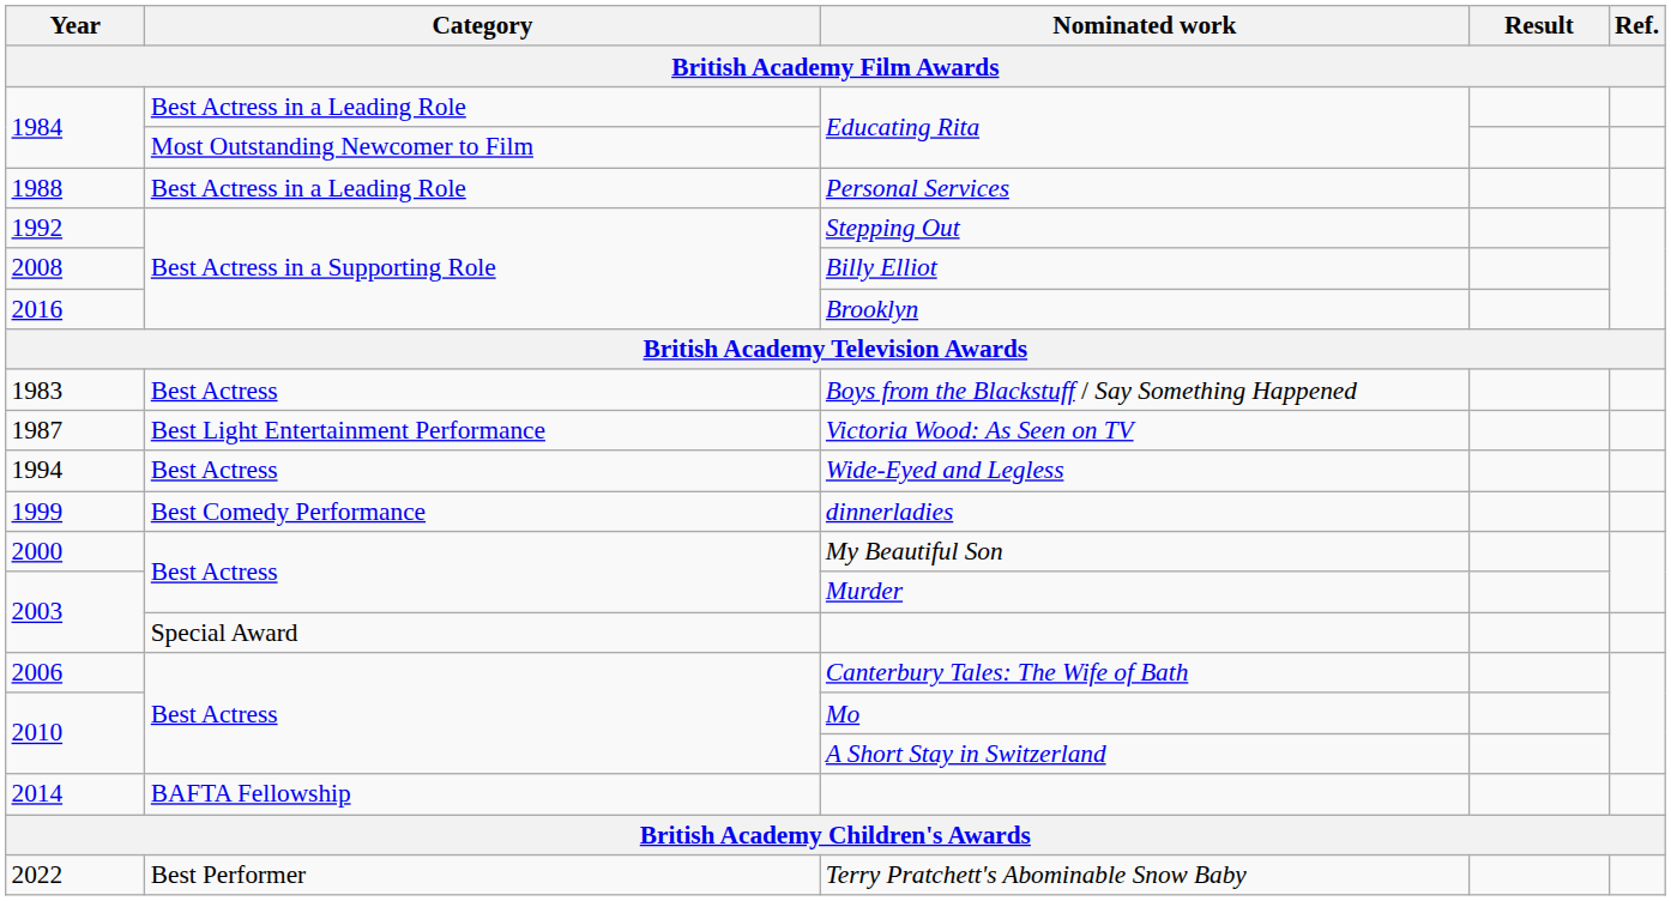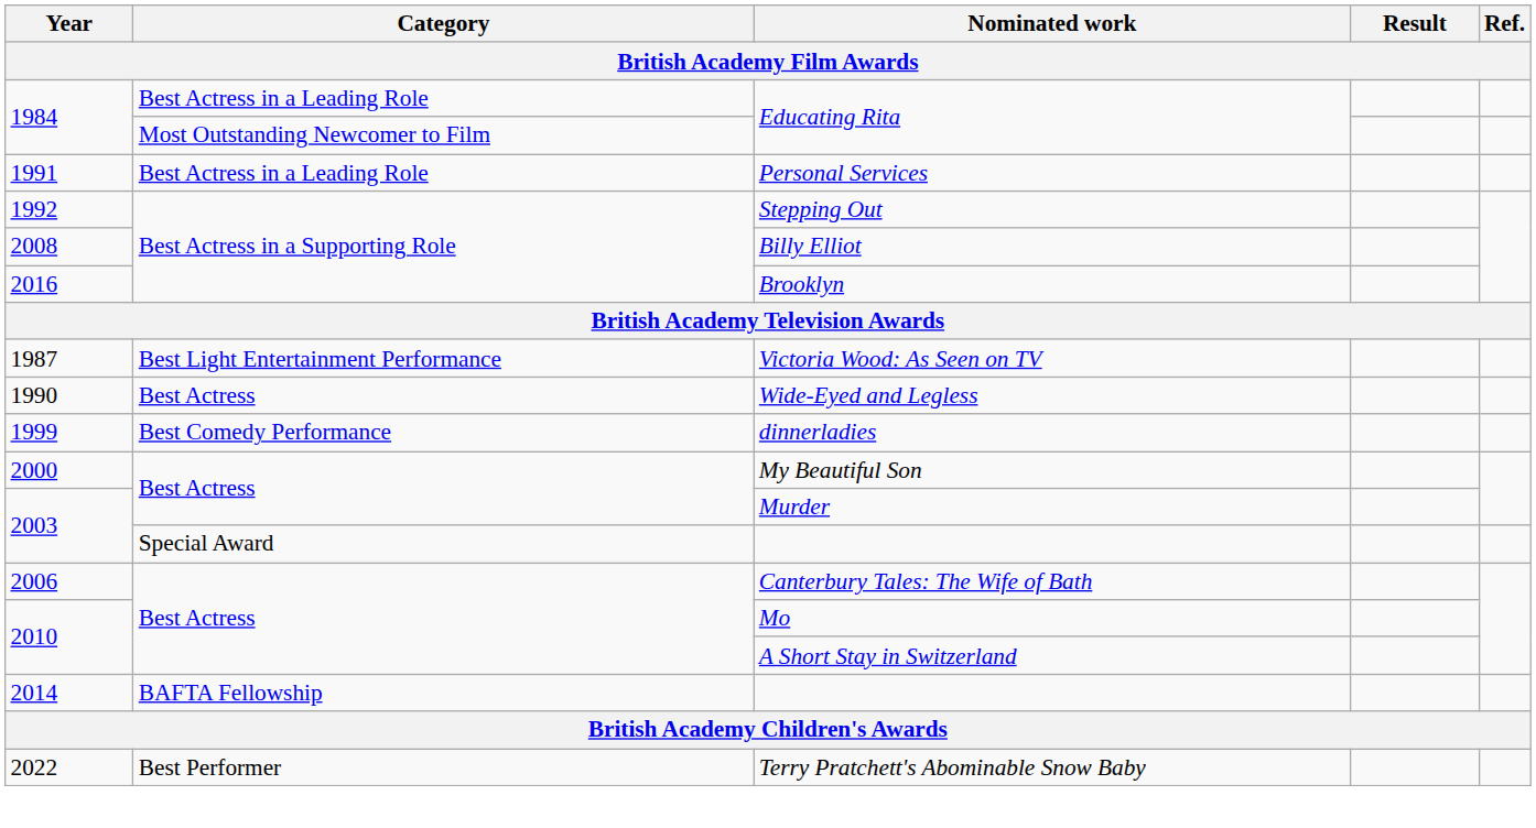 <table class="wikitable">
 <tr>
 <th scope="col" style="width:5em;">Year</th>
 <th scope="col" style="width:26em;">Category</th>
 <th scope="col" style="width:25em;">Nominated work</th>
 <th scope="col" style="width:5em;">Result</th>
 <th>Ref.</th>
 </tr>
 <tr>
 <th colspan="5"><a href='#'>British Academy Film Awards</a></th>
 </tr>
 <tr>
 <td rowspan="2"><a href='#'>1984</a></td>
 <td><a href='#'>Best Actress in a Leading Role</a></td>
 <td rowspan="2"><a href='#'><em>Educating Rita</em></a></td>
 <td></td>
 <td></td>
 </tr>
 <tr>
 <td><a href='#'>Most Outstanding Newcomer to Film</a></td>
 <td></td>
 <td></td>
 </tr>
 <tr>
-<td><a href='#'>1988</a></td>
+<td><a href='#'>1991</a></td>
 <td><a href='#'>Best Actress in a Leading Role</a></td>
 <td><a href='#'><em>Personal Services</em></a></td>
 <td></td>
 <td></td>
 </tr>
 <tr>
 <td><a href='#'>1992</a></td>
 <td rowspan="3"><a href='#'>Best Actress in a Supporting Role</a></td>
 <td><a href='#'><em>Stepping Out</em></a></td>
 <td></td>
 <td rowspan="3"></td>
 </tr>
 <tr>
 <td><a href='#'>2008</a></td>
 <td><a href='#'><em>Billy Elliot</em></a></td>
 <td></td>
 </tr>
 <tr>
 <td><a href='#'>2016</a></td>
 <td><a href='#'><em>Brooklyn</em></a></td>
 <td></td>
 </tr>
 <tr>
 <th colspan="5"><a href='#'>British Academy Television Awards</a></th>
 </tr>
 <tr>
-<td>1983</td>
-<td><a href='#'>Best Actress</a></td>
-<td><a href='#'><em>Boys from the Blackstuff</em></a> / <em>Say Something Happened</em></td>
-<td></td>
-<td></td>
-</tr>
-<tr>
 <td>1987</td>
 <td><a href='#'>Best Light Entertainment Performance</a></td>
 <td><a href='#'><em>Victoria Wood: As Seen on TV</em></a></td>
 <td></td>
 <td></td>
 </tr>
 <tr>
-<td>1994</td>
+<td>1990</td>
 <td><a href='#'>Best Actress</a></td>
 <td><a href='#'><em>Wide-Eyed and Legless</em></a></td>
 <td></td>
 <td></td>
 </tr>
 <tr>
 <td><a href='#'>1999</a></td>
 <td><a href='#'>Best Comedy Performance</a></td>
 <td><a href='#'><em>dinnerladies</em></a></td>
 <td></td>
 <td></td>
 </tr>
 <tr>
 <td><a href='#'>2000</a></td>
 <td rowspan="2"><a href='#'>Best Actress</a></td>
 <td><em>My Beautiful Son</em></td>
 <td></td>
 <td rowspan="2"></td>
 </tr>
 <tr>
 <td rowspan="2"><a href='#'>2003</a></td>
 <td><a href='#'><em>Murder</em></a></td>
 <td></td>
 </tr>
 <tr>
 <td>Special Award</td>
 <td></td>
 <td></td>
 <td></td>
 </tr>
 <tr>
 <td><a href='#'>2006</a></td>
 <td rowspan="3"><a href='#'>Best Actress</a></td>
 <td><a href='#'><em>Canterbury Tales: The Wife of Bath</em></a></td>
 <td></td>
 <td rowspan="3"></td>
 </tr>
 <tr>
 <td rowspan="2"><a href='#'>2010</a></td>
 <td><a href='#'><em>Mo</em></a></td>
 <td></td>
 </tr>
 <tr>
 <td><a href='#'><em>A Short Stay in Switzerland</em></a></td>
 <td></td>
 </tr>
 <tr>
 <td><a href='#'>2014</a></td>
 <td><a href='#'>BAFTA Fellowship</a></td>
 <td></td>
 <td></td>
 <td></td>
 </tr>
 <tr>
 <th colspan="5"><a href='#'>British Academy Children's Awards</a></th>
 </tr>
 <tr>
 <td>2022</td>
 <td>Best Performer</td>
 <td><em>Terry Pratchett's Abominable Snow Baby</em></td>
 <td></td>
 <td></td>
 </tr>
 </table>
